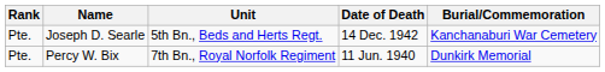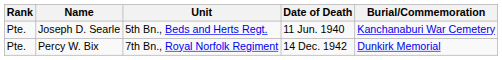 <table class="wikitable">
 <tr>
 <th>Rank</th>
 <th>Name</th>
 <th>Unit</th>
 <th>Date of Death</th>
 <th>Burial/Commemoration</th>
 </tr>
 <tr>
 <td>Pte.</td>
 <td>Joseph D. Searle</td>
 <td>5th Bn., <a href='#'>Beds and Herts Regt.</a></td>
-<td>14 Dec. 1942</td>
+<td>11 Jun. 1940</td>
 <td><a href='#'>Kanchanaburi War Cemetery</a></td>
 </tr>
 <tr>
 <td>Pte.</td>
 <td>Percy W. Bix</td>
 <td>7th Bn., <a href='#'>Royal Norfolk Regiment</a></td>
-<td>11 Jun. 1940</td>
+<td>14 Dec. 1942</td>
 <td><a href='#'>Dunkirk Memorial</a></td>
 </tr>
 </table>
